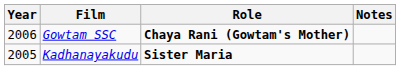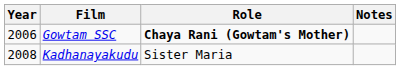 <table class="wikitable sortable">
 <tr>
 <th>Year</th>
 <th>Film</th>
 <th>Role</th>
 <th>Notes</th>
 </tr>
 <tr>
 <td>2006</td>
 <td><em><a href='#'>Gowtam SSC</a></em></td>
 <td><strong>Chaya Rani (Gowtam's Mother)</strong></td>
 <td></td>
 </tr>
 <tr>
-<td>2005</td>
+<td>2008</td>
 <td><em><a href='#'>Kadhanayakudu</a></em></td>
-<td><strong>Sister Maria</strong></td>
+<td>Sister Maria</td>
 <td></td>
 </tr>
 </table>
